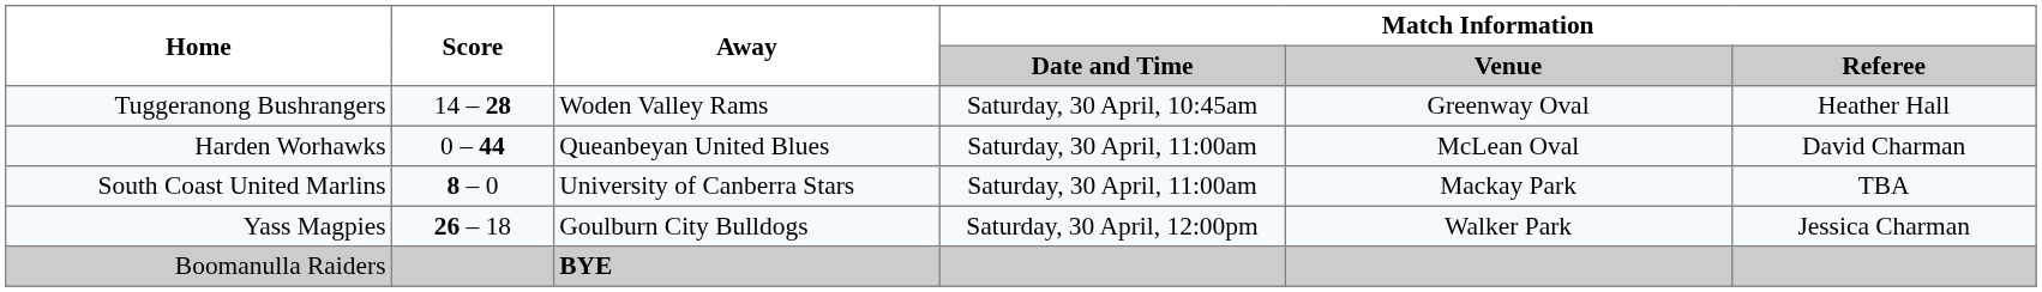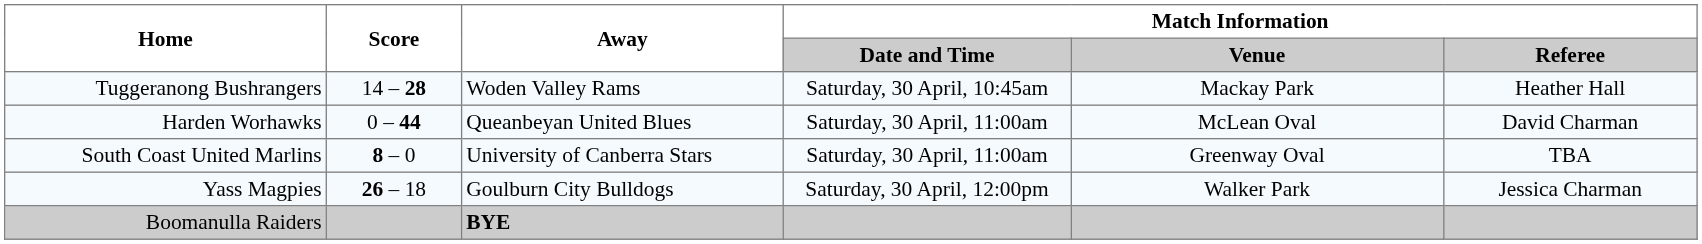 <table border="1" cellpadding="3" cellspacing="0" width="100%" style="border-collapse:collapse;  text-align:center;">
 <tr>
 <th rowspan="2" width="19%">Home</th>
 <th rowspan="2" width="8%">Score</th>
 <th rowspan="2" width="19%">Away</th>
 <th colspan="3">Match Information</th>
 </tr>
 <tr style="background:#CCCCCC">
 <th width="17%">Date and Time</th>
 <th width="22%">Venue</th>
 <th width="50%">Referee</th>
 </tr>
 <tr style="text-align:center; background:#f5faff;">
 <td align="right">Tuggeranong Bushrangers </td>
 <td>14 – <strong>28</strong></td>
 <td align="left"> Woden Valley Rams</td>
 <td>Saturday, 30 April, 10:45am</td>
-<td>Greenway Oval</td>
+<td>Mackay Park</td>
 <td>Heather Hall</td>
 </tr>
 <tr style="text-align:center; background:#f5faff;">
 <td align="right">Harden Worhawks </td>
 <td>0 – <strong>44</strong></td>
 <td align="left"> Queanbeyan United Blues</td>
 <td>Saturday, 30 April, 11:00am</td>
 <td>McLean Oval</td>
 <td>David Charman</td>
 </tr>
 <tr style="text-align:center; background:#f5faff;">
 <td align="right">South Coast United Marlins </td>
 <td><strong>8</strong> – 0</td>
 <td align="left"> University of Canberra Stars</td>
 <td>Saturday, 30 April, 11:00am</td>
-<td>Mackay Park</td>
+<td>Greenway Oval</td>
 <td>TBA</td>
 </tr>
 <tr style="text-align:center; background:#f5faff;">
 <td align="right">Yass Magpies </td>
 <td><strong>26</strong> – 18</td>
 <td align="left"> Goulburn City Bulldogs</td>
 <td>Saturday, 30 April, 12:00pm</td>
 <td>Walker Park</td>
 <td>Jessica Charman</td>
 </tr>
 <tr style="text-align:center; background:#CCCCCC;">
 <td align="right">Boomanulla Raiders </td>
 <td></td>
 <td align="left"><strong>BYE</strong></td>
 <td></td>
 <td></td>
 <td></td>
 </tr>
 </table>
